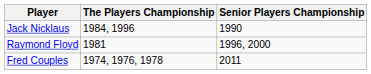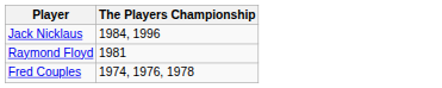 <table class="wikitable">
 <tr>
 <th>Player</th>
 <th>The Players Championship</th>
-<th>Senior Players Championship</th>
 </tr>
 <tr>
 <td><a href='#'>Jack Nicklaus</a></td>
 <td>1984, 1996</td>
-<td>1990</td>
 </tr>
 <tr>
 <td><a href='#'>Raymond Floyd</a></td>
 <td>1981</td>
-<td>1996, 2000</td>
 </tr>
 <tr>
 <td><a href='#'>Fred Couples</a></td>
 <td>1974, 1976, 1978</td>
-<td>2011</td>
 </tr>
 </table>
